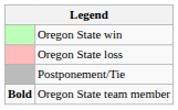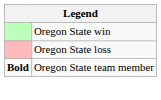 <table class="wikitable" style="font-size:90%">
 <tr>
 <th colspan="2">Legend</th>
 </tr>
 <tr>
 <td bgcolor="#bbffbb"> </td>
 <td>Oregon State win</td>
 </tr>
 <tr>
 <td bgcolor="#ffbbbb"> </td>
 <td>Oregon State loss</td>
 </tr>
 <tr>
-<td bgcolor="#bbbbbb"> </td>
-<td>Postponement/Tie</td>
-</tr>
-<tr>
 <td><strong>Bold</strong></td>
 <td>Oregon State team member</td>
 </tr>
 </table>
